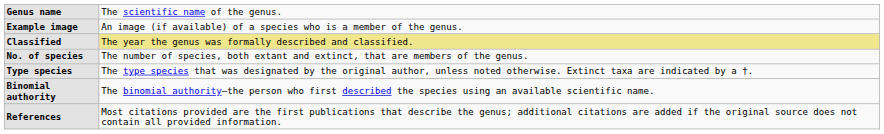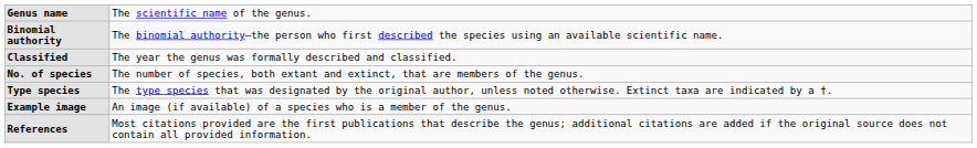 <table class="wikitable">
 <tr>
 <td style="background:#e3e3e3"><strong>Genus name</strong></td>
 <td>The <a href='#'>scientific name</a> of the genus.</td>
 </tr>
 <tr>
-<td style="background:#e3e3e3"><strong>Example image</strong></td>
-<td>An image (if available) of a species who is a member of the genus.</td>
+<td style="background:#e3e3e3"><strong>Binomial authority</strong></td>
+<td>The <a href='#'>binomial authority</a>—the person who first <a href='#'>described</a> the species using an available scientific name.</td>
 </tr>
 <tr>
 <td style="background:#e3e3e3"><strong>Classified</strong></td>
-<td style="background: khaki;">The year the genus was formally described and classified.</td>
+<td>The year the genus was formally described and classified.</td>
 </tr>
 <tr>
 <td style="background:#e3e3e3"><strong>No. of species</strong></td>
 <td>The number of species, both extant and extinct, that are members of the genus.</td>
 </tr>
 <tr>
 <td style="background:#e3e3e3"><strong>Type species</strong></td>
 <td>The <a href='#'>type species</a> that was designated by the original author, unless noted otherwise. Extinct taxa are indicated by a †.</td>
 </tr>
 <tr>
-<td style="background:#e3e3e3"><strong>Binomial authority</strong></td>
-<td>The <a href='#'>binomial authority</a>—the person who first <a href='#'>described</a> the species using an available scientific name.</td>
+<td style="background:#e3e3e3"><strong>Example image</strong></td>
+<td>An image (if available) of a species who is a member of the genus.</td>
 </tr>
 <tr>
 <td style="background:#e3e3e3"><strong>References</strong></td>
 <td>Most citations provided are the first publications that describe the genus; additional citations are added if the original source does not contain all provided information.</td>
 </tr>
 </table>
